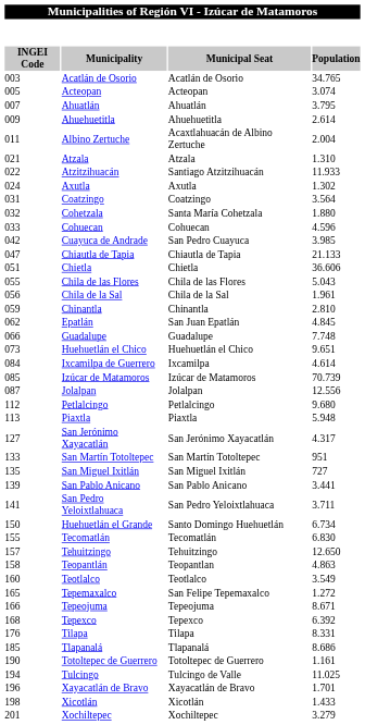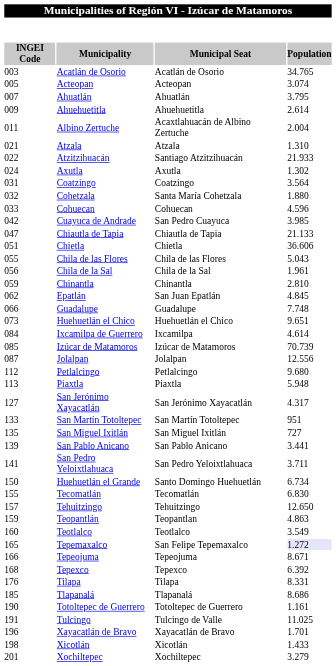 <table class="toc" cellpadding=0 cellspacing=2 width=500px style="float:center; margin: 0.5em 0.5em 0.5em 1em; padding: 0.5e text-align:left;clear:all; margin-left:3px; font-size:90%">
 <tr>
 <td colspan=4 style="background:#black; color:white; font-size:120%" align=center bgcolor="black"><strong>Municipalities of Región VI - Izúcar de Matamoros</strong></td>
 </tr>
 <tr>
 <td colspan=4 align=center valign=center bgcolor="white"><br><br></td>
 </tr>
 <tr>
 <td style="background:#C9C9C9;" align=center><strong>INGEI Code</strong></td>
 <td style="background:#C9C9C9;" align=center><strong>Municipality</strong></td>
 <td style="background:#C9C9C9;" align=center><strong>Municipal Seat</strong></td>
 <td style="background:#C9C9C9;" align=center><strong>Population</strong></td>
 </tr>
 <tr>
 <td>003</td>
 <td><a href='#'>Acatlán de Osorio</a></td>
 <td>Acatlán de Osorio</td>
 <td>34.765</td>
 </tr>
 <tr>
 <td>005</td>
 <td><a href='#'>Acteopan</a></td>
 <td>Acteopan</td>
 <td>3.074</td>
 </tr>
 <tr>
 <td>007</td>
 <td><a href='#'>Ahuatlán</a></td>
 <td>Ahuatlán</td>
 <td>3.795</td>
 </tr>
 <tr>
 <td>009</td>
 <td><a href='#'>Ahuehuetitla</a></td>
 <td>Ahuehuetitla</td>
 <td>2.614</td>
 </tr>
 <tr>
 <td>011</td>
 <td><a href='#'>Albino Zertuche</a></td>
 <td>Acaxtlahuacán de Albino Zertuche</td>
 <td>2.004</td>
 </tr>
 <tr>
 <td>021</td>
 <td><a href='#'>Atzala</a></td>
 <td>Atzala</td>
 <td>1.310</td>
 </tr>
 <tr>
 <td>022</td>
 <td><a href='#'>Atzitzihuacán</a></td>
 <td>Santiago Atzitzihuacán</td>
-<td>11.933</td>
+<td>21.933</td>
 </tr>
 <tr>
 <td>024</td>
 <td><a href='#'>Axutla</a></td>
 <td>Axutla</td>
 <td>1.302</td>
 </tr>
 <tr>
 <td>031</td>
 <td><a href='#'>Coatzingo</a></td>
 <td>Coatzingo</td>
 <td>3.564</td>
 </tr>
 <tr>
 <td>032</td>
 <td><a href='#'>Cohetzala</a></td>
 <td>Santa María Cohetzala</td>
 <td>1.880</td>
 </tr>
 <tr>
 <td>033</td>
 <td><a href='#'>Cohuecan</a></td>
 <td>Cohuecan</td>
 <td>4.596</td>
 </tr>
 <tr>
 <td>042</td>
 <td><a href='#'>Cuayuca de Andrade</a></td>
 <td>San Pedro Cuayuca</td>
 <td>3.985</td>
 </tr>
 <tr>
 <td>047</td>
 <td><a href='#'>Chiautla de Tapia</a></td>
 <td>Chiautla de Tapia</td>
 <td>21.133</td>
 </tr>
 <tr>
 <td>051</td>
 <td><a href='#'>Chietla</a></td>
 <td>Chietla</td>
 <td>36.606</td>
 </tr>
 <tr>
 <td>055</td>
 <td><a href='#'>Chila de las Flores</a></td>
 <td>Chila de las Flores</td>
 <td>5.043</td>
 </tr>
 <tr>
 <td>056</td>
 <td><a href='#'>Chila de la Sal</a></td>
 <td>Chila de la Sal</td>
 <td>1.961</td>
 </tr>
 <tr>
 <td>059</td>
 <td><a href='#'>Chinantla</a></td>
 <td>Chinantla</td>
 <td>2.810</td>
 </tr>
 <tr>
 <td>062</td>
 <td><a href='#'>Epatlán</a></td>
 <td>San Juan Epatlán</td>
 <td>4.845</td>
 </tr>
 <tr>
 <td>066</td>
 <td><a href='#'>Guadalupe</a></td>
 <td>Guadalupe</td>
 <td>7.748</td>
 </tr>
 <tr>
 <td>073</td>
 <td><a href='#'>Huehuetlán el Chico</a></td>
 <td>Huehuetlán el Chico</td>
 <td>9.651</td>
 </tr>
 <tr>
 <td>084</td>
 <td><a href='#'>Ixcamilpa de Guerrero</a></td>
 <td>Ixcamilpa</td>
 <td>4.614</td>
 </tr>
 <tr>
 <td>085</td>
 <td><a href='#'>Izúcar de Matamoros</a></td>
 <td>Izúcar de Matamoros</td>
 <td>70.739</td>
 </tr>
 <tr>
 <td>087</td>
 <td><a href='#'>Jolalpan</a></td>
 <td>Jolalpan</td>
 <td>12.556</td>
 </tr>
 <tr>
 <td>112</td>
 <td><a href='#'>Petlalcingo</a></td>
 <td>Petlalcingo</td>
 <td>9.680</td>
 </tr>
 <tr>
 <td>113</td>
 <td><a href='#'>Piaxtla</a></td>
 <td>Piaxtla</td>
 <td>5.948</td>
 </tr>
 <tr>
 <td>127</td>
 <td><a href='#'>San Jerónimo Xayacatlán</a></td>
 <td>San Jerónimo Xayacatlán</td>
 <td>4.317</td>
 </tr>
 <tr>
 <td>133</td>
 <td><a href='#'>San Martín Totoltepec</a></td>
 <td>San Martín Totoltepec</td>
 <td>951</td>
 </tr>
 <tr>
 <td>135</td>
 <td><a href='#'>San Miguel Ixitlán</a></td>
 <td>San Miguel Ixitlán</td>
 <td>727</td>
 </tr>
 <tr>
 <td>139</td>
 <td><a href='#'>San Pablo Anicano</a></td>
 <td>San Pablo Anicano</td>
 <td>3.441</td>
 </tr>
 <tr>
 <td>141</td>
 <td><a href='#'>San Pedro Yeloixtlahuaca</a></td>
 <td>San Pedro Yeloixtlahuaca</td>
 <td>3.711</td>
 </tr>
 <tr>
 <td>150</td>
 <td><a href='#'>Huehuetlán el Grande</a></td>
 <td>Santo Domingo Huehuetlán</td>
 <td>6.734</td>
 </tr>
 <tr>
 <td>155</td>
 <td><a href='#'>Tecomatlán</a></td>
 <td>Tecomatlán</td>
 <td>6.830</td>
 </tr>
 <tr>
 <td>157</td>
 <td><a href='#'>Tehuitzingo</a></td>
 <td>Tehuitzingo</td>
 <td>12.650</td>
 </tr>
 <tr>
-<td>158</td>
+<td>159</td>
 <td><a href='#'>Teopantlán</a></td>
 <td>Teopantlan</td>
 <td>4.863</td>
 </tr>
 <tr>
 <td>160</td>
 <td><a href='#'>Teotlalco</a></td>
 <td>Teotlalco</td>
 <td>3.549</td>
 </tr>
 <tr>
 <td>165</td>
 <td><a href='#'>Tepemaxalco</a></td>
 <td>San Felipe Tepemaxalco</td>
-<td>1.272</td>
+<td style="background: lavender;">1.272</td>
 </tr>
 <tr>
 <td>166</td>
 <td><a href='#'>Tepeojuma</a></td>
 <td>Tepeojuma</td>
 <td>8.671</td>
 </tr>
 <tr>
 <td>168</td>
 <td><a href='#'>Tepexco</a></td>
 <td>Tepexco</td>
 <td>6.392</td>
 </tr>
 <tr>
 <td>176</td>
 <td><a href='#'>Tilapa</a></td>
 <td>Tilapa</td>
 <td>8.331</td>
 </tr>
 <tr>
 <td>185</td>
 <td><a href='#'>Tlapanalá</a></td>
 <td>Tlapanalá</td>
 <td>8.686</td>
 </tr>
 <tr>
 <td>190</td>
 <td><a href='#'>Totoltepec de Guerrero</a></td>
 <td>Totoltepec de Guerrero</td>
 <td>1.161</td>
 </tr>
 <tr>
-<td>194</td>
+<td>191</td>
 <td><a href='#'>Tulcingo</a></td>
 <td>Tulcingo de Valle</td>
 <td>11.025</td>
 </tr>
 <tr>
 <td>196</td>
 <td><a href='#'>Xayacatlán de Bravo</a></td>
 <td>Xayacatlán de Bravo</td>
 <td>1.701</td>
 </tr>
 <tr>
 <td>198</td>
 <td><a href='#'>Xicotlán</a></td>
 <td>Xicotlán</td>
 <td>1.433</td>
 </tr>
 <tr>
 <td>201</td>
 <td><a href='#'>Xochiltepec</a></td>
 <td>Xochiltepec</td>
 <td>3.279</td>
 </tr>
 <tr>
 </tr>
 </table>
